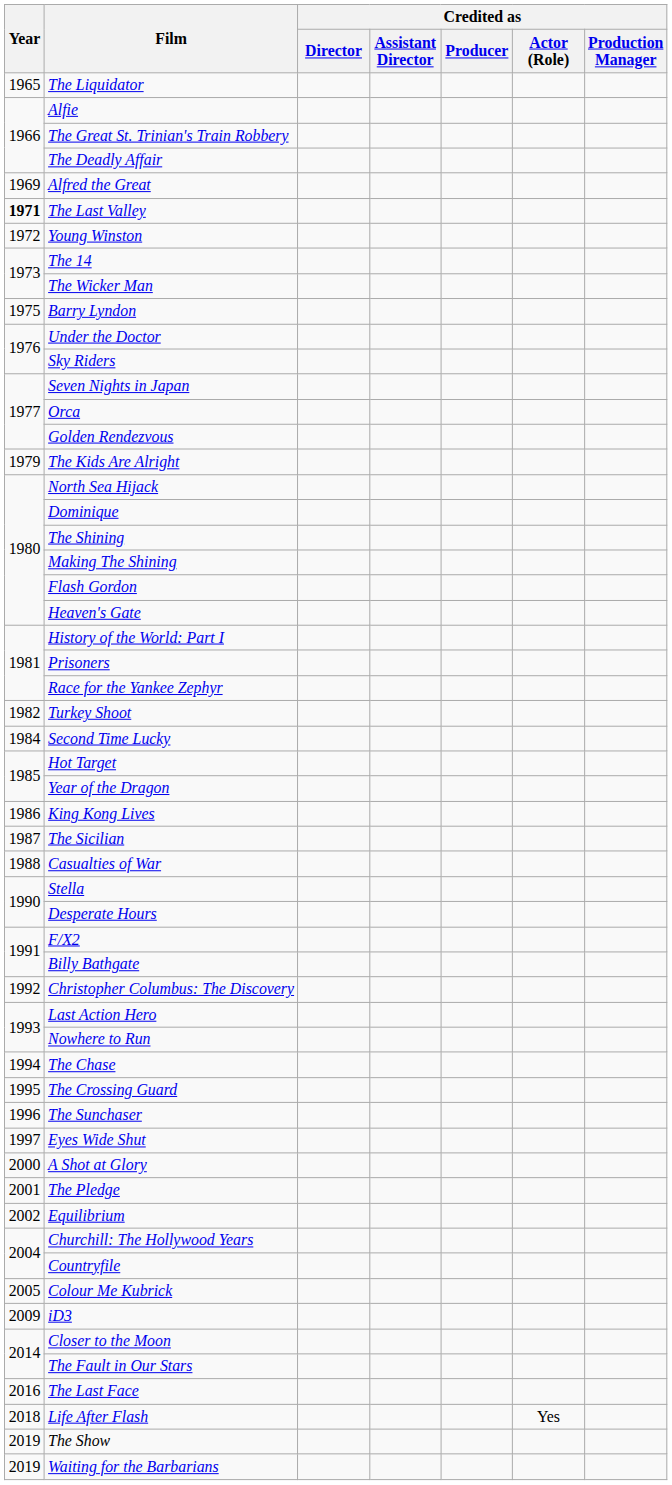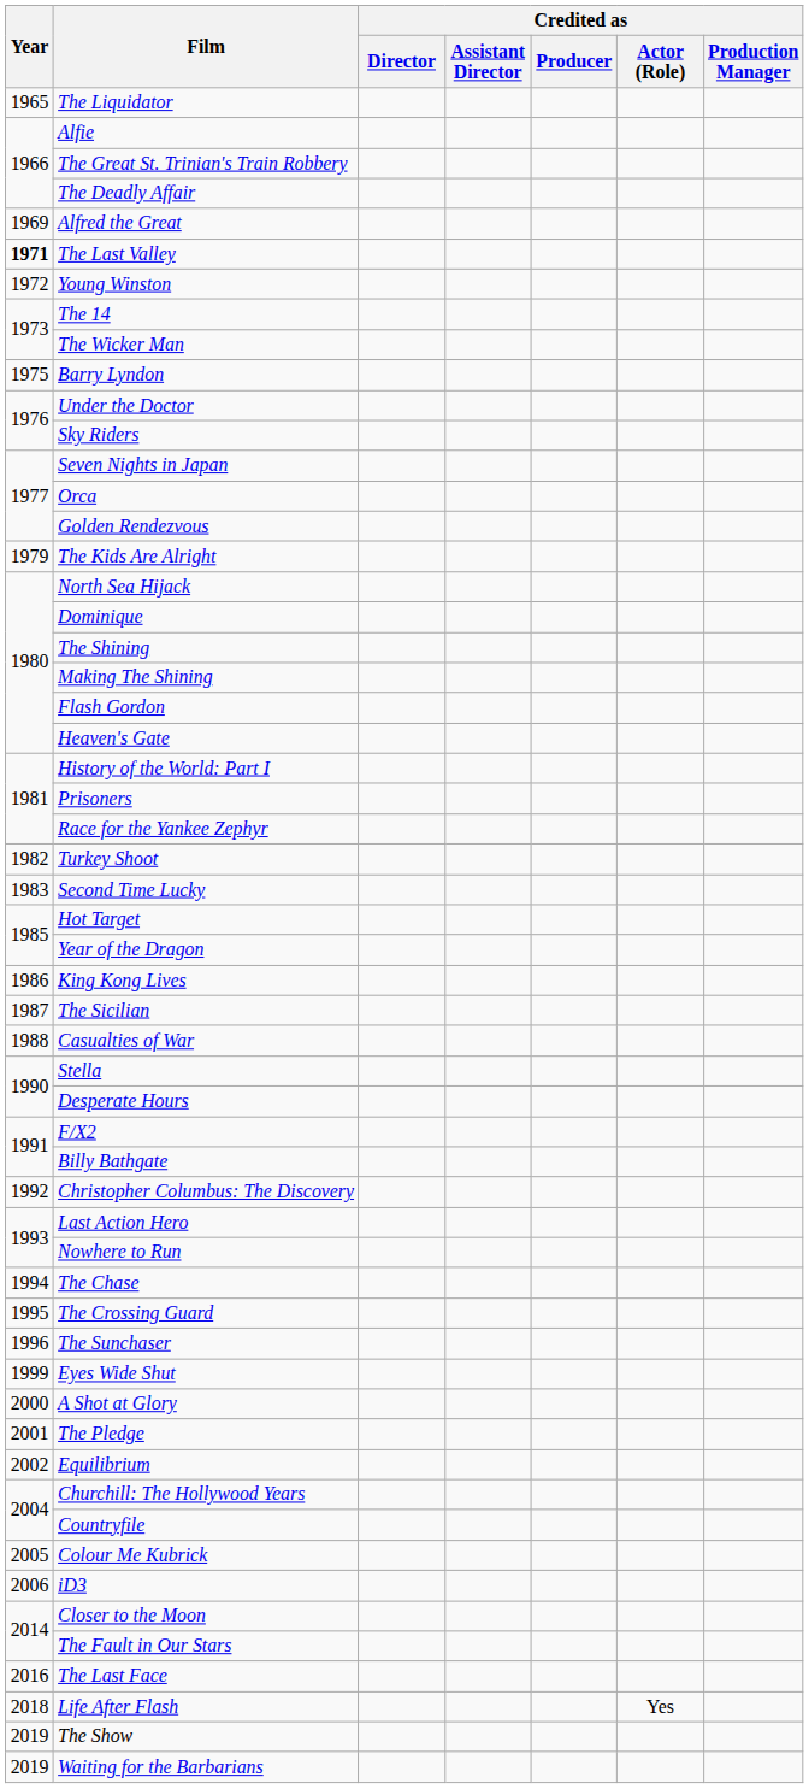 <table class="wikitable sortable" style="text-align:center">
 <tr>
 <th rowspan="2" style="width:33px">Year</th>
 <th rowspan="2">Film</th>
 <th colspan="5">Credited as</th>
 </tr>
 <tr>
 <th width=65><a href='#'>Director</a></th>
 <th width=65><a href='#'>Assistant Director</a></th>
 <th width=65><a href='#'>Producer</a></th>
 <th width=65><a href='#'>Actor</a> (Role)</th>
 <th width=65><a href='#'>Production Manager</a></th>
 </tr>
 <tr>
 <td>1965</td>
 <td style="text-align:left"><em><a href='#'>The Liquidator</a></em></td>
 <td></td>
 <td></td>
 <td></td>
 <td></td>
 <td style="text-align:left"></td>
 </tr>
 <tr>
 <td rowspan=3>1966</td>
 <td style="text-align:left"><em><a href='#'>Alfie</a></em></td>
 <td></td>
 <td></td>
 <td></td>
 <td></td>
 <td style="text-align:left"></td>
 </tr>
 <tr>
 <td style="text-align:left"><em><a href='#'>The Great St. Trinian's Train Robbery</a></em></td>
 <td></td>
 <td></td>
 <td></td>
 <td></td>
 <td style="text-align:left"></td>
 </tr>
 <tr>
 <td style="text-align:left"><em><a href='#'>The Deadly Affair</a></em></td>
 <td></td>
 <td></td>
 <td></td>
 <td></td>
 <td style="text-align:left"></td>
 </tr>
 <tr>
 <td>1969</td>
 <td style="text-align:left"><em><a href='#'>Alfred the Great</a></em></td>
 <td></td>
 <td></td>
 <td></td>
 <td></td>
 <td style="text-align:left"></td>
 </tr>
 <tr>
 <td><strong>1971</strong></td>
 <td style="text-align:left"><em><a href='#'>The Last Valley</a></em></td>
 <td></td>
 <td></td>
 <td></td>
 <td></td>
 <td style="text-align:left"></td>
 </tr>
 <tr>
 <td>1972</td>
 <td style="text-align:left"><em><a href='#'>Young Winston</a></em></td>
 <td></td>
 <td></td>
 <td></td>
 <td></td>
 <td style="text-align:left"></td>
 </tr>
 <tr>
 <td rowspan=2>1973</td>
 <td style="text-align:left"><em><a href='#'>The 14</a></em></td>
 <td></td>
 <td></td>
 <td></td>
 <td></td>
 <td style="text-align:left"></td>
 </tr>
 <tr>
 <td style="text-align:left"><em><a href='#'>The Wicker Man</a></em></td>
 <td></td>
 <td></td>
 <td></td>
 <td></td>
 <td style="text-align:left"></td>
 </tr>
 <tr>
 <td>1975</td>
 <td style="text-align:left"><em><a href='#'>Barry Lyndon</a></em></td>
 <td></td>
 <td></td>
 <td></td>
 <td></td>
 <td style="text-align:left"></td>
 </tr>
 <tr>
 <td rowspan=2>1976</td>
 <td style="text-align:left"><em><a href='#'>Under the Doctor</a></em></td>
 <td></td>
 <td></td>
 <td></td>
 <td style="text-align:left"></td>
 <td></td>
 </tr>
 <tr>
 <td style="text-align:left"><em><a href='#'>Sky Riders</a></em></td>
 <td></td>
 <td></td>
 <td></td>
 <td></td>
 <td style="text-align:left"></td>
 </tr>
 <tr>
 <td rowspan=3>1977</td>
 <td style="text-align:left"><em><a href='#'>Seven Nights in Japan</a></em></td>
 <td></td>
 <td></td>
 <td></td>
 <td></td>
 <td style="text-align:left"></td>
 </tr>
 <tr>
 <td style="text-align:left"><em><a href='#'>Orca</a></em></td>
 <td></td>
 <td></td>
 <td></td>
 <td></td>
 <td style="text-align:left"></td>
 </tr>
 <tr>
 <td style="text-align:left"><em><a href='#'>Golden Rendezvous</a></em></td>
 <td></td>
 <td></td>
 <td></td>
 <td></td>
 <td style="text-align:left"></td>
 </tr>
 <tr>
 <td>1979</td>
 <td style="text-align:left"><em><a href='#'>The Kids Are Alright</a></em></td>
 <td></td>
 <td></td>
 <td></td>
 <td></td>
 <td style="text-align:left"></td>
 </tr>
 <tr>
 <td rowspan=6>1980</td>
 <td style="text-align:left"><em><a href='#'>North Sea Hijack</a></em></td>
 <td></td>
 <td></td>
 <td></td>
 <td></td>
 <td style="text-align:left"></td>
 </tr>
 <tr>
 <td style="text-align:left"><em><a href='#'>Dominique</a></em></td>
 <td></td>
 <td></td>
 <td></td>
 <td></td>
 <td style="text-align:left"></td>
 </tr>
 <tr>
 <td style="text-align:left"><em><a href='#'>The Shining</a></em></td>
 <td></td>
 <td></td>
 <td></td>
 <td></td>
 <td style="text-align:left"></td>
 </tr>
 <tr>
 <td style="text-align:left"><em><a href='#'>Making The Shining</a></em></td>
 <td></td>
 <td></td>
 <td></td>
 <td></td>
 <td style="text-align:left"></td>
 </tr>
 <tr>
 <td style="text-align:left"><em><a href='#'>Flash Gordon</a></em></td>
 <td></td>
 <td></td>
 <td></td>
 <td></td>
 <td style="text-align:left"></td>
 </tr>
 <tr>
 <td style="text-align:left"><em><a href='#'>Heaven's Gate</a></em></td>
 <td></td>
 <td></td>
 <td></td>
 <td></td>
 <td style="text-align:left"></td>
 </tr>
 <tr>
 <td rowspan=3>1981</td>
 <td style="text-align:left"><em><a href='#'>History of the World: Part I</a></em></td>
 <td></td>
 <td></td>
 <td></td>
 <td></td>
 <td style="text-align:left"></td>
 </tr>
 <tr>
 <td style="text-align:left"><em><a href='#'>Prisoners</a></em></td>
 <td></td>
 <td></td>
 <td></td>
 <td></td>
 <td style="text-align:left"></td>
 </tr>
 <tr>
 <td style="text-align:left"><em><a href='#'>Race for the Yankee Zephyr</a></em></td>
 <td></td>
 <td></td>
 <td></td>
 <td></td>
 <td style="text-align:left"></td>
 </tr>
 <tr>
 <td>1982</td>
 <td style="text-align:left"><em><a href='#'>Turkey Shoot</a></em></td>
 <td></td>
 <td></td>
 <td></td>
 <td></td>
 <td style="text-align:left"></td>
 </tr>
 <tr>
-<td>1984</td>
+<td>1983</td>
 <td style="text-align:left"><em><a href='#'>Second Time Lucky</a></em></td>
 <td></td>
 <td></td>
 <td></td>
 <td></td>
 <td style="text-align:left"></td>
 </tr>
 <tr>
 <td rowspan=2>1985</td>
 <td style="text-align:left"><em><a href='#'>Hot Target</a></em></td>
 <td></td>
 <td></td>
 <td></td>
 <td></td>
 <td style="text-align:left"></td>
 </tr>
 <tr>
 <td style="text-align:left"><em><a href='#'>Year of the Dragon</a></em></td>
 <td></td>
 <td></td>
 <td></td>
 <td></td>
 <td style="text-align:left"></td>
 </tr>
 <tr>
 <td>1986</td>
 <td style="text-align:left"><em><a href='#'>King Kong Lives</a></em></td>
 <td></td>
 <td></td>
 <td></td>
 <td></td>
 <td style="text-align:left"></td>
 </tr>
 <tr>
 <td>1987</td>
 <td style="text-align:left"><em><a href='#'>The Sicilian</a></em></td>
 <td></td>
 <td></td>
 <td></td>
 <td></td>
 <td style="text-align:left"></td>
 </tr>
 <tr>
 <td>1988</td>
 <td style="text-align:left"><em><a href='#'>Casualties of War</a></em></td>
 <td></td>
 <td></td>
 <td></td>
 <td></td>
 <td style="text-align:left"></td>
 </tr>
 <tr>
 <td rowspan=2>1990</td>
 <td style="text-align:left"><em><a href='#'>Stella</a></em></td>
 <td></td>
 <td></td>
 <td></td>
 <td></td>
 <td style="text-align:left"></td>
 </tr>
 <tr>
 <td style="text-align:left"><em><a href='#'>Desperate Hours</a></em></td>
 <td></td>
 <td></td>
 <td></td>
 <td></td>
 <td style="text-align:left"></td>
 </tr>
 <tr>
 <td rowspan=2>1991</td>
 <td style="text-align:left"><em><a href='#'>F/X2</a></em></td>
 <td></td>
 <td></td>
 <td></td>
 <td></td>
 <td style="text-align:left"></td>
 </tr>
 <tr>
 <td style="text-align:left"><em><a href='#'>Billy Bathgate</a></em></td>
 <td></td>
 <td></td>
 <td></td>
 <td></td>
 <td style="text-align:left"></td>
 </tr>
 <tr>
 <td>1992</td>
 <td style="text-align:left"><em><a href='#'>Christopher Columbus: The Discovery</a></em></td>
 <td></td>
 <td></td>
 <td></td>
 <td></td>
 <td style="text-align:left"></td>
 </tr>
 <tr>
 <td rowspan=2>1993</td>
 <td style="text-align:left"><em><a href='#'>Last Action Hero</a></em></td>
 <td></td>
 <td></td>
 <td></td>
 <td></td>
 <td style="text-align:left"></td>
 </tr>
 <tr>
 <td style="text-align:left"><em><a href='#'>Nowhere to Run</a></em></td>
 <td></td>
 <td></td>
 <td></td>
 <td></td>
 <td style="text-align:left"></td>
 </tr>
 <tr>
 <td>1994</td>
 <td style="text-align:left"><em><a href='#'>The Chase</a></em></td>
 <td></td>
 <td></td>
 <td></td>
 <td style="text-align:left"></td>
 <td></td>
 </tr>
 <tr>
 <td>1995</td>
 <td style="text-align:left"><em><a href='#'>The Crossing Guard</a></em></td>
 <td></td>
 <td></td>
 <td></td>
 <td></td>
 <td style="text-align:left"></td>
 </tr>
 <tr>
 <td>1996</td>
 <td style="text-align:left"><em><a href='#'>The Sunchaser</a></em></td>
 <td></td>
 <td></td>
 <td></td>
 <td></td>
 <td style="text-align:left"></td>
 </tr>
 <tr>
-<td>1997</td>
+<td>1999</td>
 <td style="text-align:left"><em><a href='#'>Eyes Wide Shut</a></em></td>
 <td></td>
 <td></td>
 <td></td>
 <td></td>
 <td style="text-align:left"></td>
 </tr>
 <tr>
 <td>2000</td>
 <td style="text-align:left"><em><a href='#'>A Shot at Glory</a></em></td>
 <td></td>
 <td></td>
 <td></td>
 <td></td>
 <td style="text-align:left"></td>
 </tr>
 <tr>
 <td>2001</td>
 <td style="text-align:left"><em><a href='#'>The Pledge</a></em></td>
 <td></td>
 <td></td>
 <td></td>
 <td></td>
 <td style="text-align:left"></td>
 </tr>
 <tr>
 <td>2002</td>
 <td style="text-align:left"><em><a href='#'>Equilibrium</a></em></td>
 <td></td>
 <td></td>
 <td></td>
 <td></td>
 <td style="text-align:left"></td>
 </tr>
 <tr>
 <td rowspan=2>2004</td>
 <td style="text-align:left"><em><a href='#'>Churchill: The Hollywood Years</a></em></td>
 <td></td>
 <td></td>
 <td></td>
 <td></td>
 <td style="text-align:left"></td>
 </tr>
 <tr>
 <td style="text-align:left"><em><a href='#'>Countryfile</a></em></td>
 <td></td>
 <td></td>
 <td></td>
 <td></td>
 <td style="text-align:left"></td>
 </tr>
 <tr>
 <td>2005</td>
 <td style="text-align:left"><em><a href='#'>Colour Me Kubrick</a></em></td>
 <td></td>
 <td></td>
 <td></td>
 <td></td>
 <td style="text-align:left"></td>
 </tr>
 <tr>
-<td>2009</td>
+<td>2006</td>
 <td style="text-align:left"><em><a href='#'>iD3</a></em></td>
 <td></td>
 <td></td>
 <td></td>
 <td></td>
 <td style="text-align:left"></td>
 </tr>
 <tr>
 <td rowspan=2>2014</td>
 <td style="text-align:left"><em><a href='#'>Closer to the Moon</a></em></td>
 <td></td>
 <td></td>
 <td></td>
 <td></td>
 <td style="text-align:left"></td>
 </tr>
 <tr>
 <td style="text-align:left"><em><a href='#'>The Fault in Our Stars</a></em></td>
 <td></td>
 <td></td>
 <td></td>
 <td></td>
 <td></td>
 </tr>
 <tr>
 <td>2016</td>
 <td style="text-align:left"><em><a href='#'>The Last Face</a></em></td>
 <td></td>
 <td></td>
 <td></td>
 <td></td>
 <td></td>
 </tr>
 <tr>
 <td>2018</td>
 <td style="text-align:left"><em><a href='#'>Life After Flash</a></em></td>
 <td></td>
 <td></td>
 <td></td>
 <td>Yes</td>
 <td></td>
 </tr>
 <tr>
 <td>2019</td>
 <td style="text-align:left"><em>The Show</em></td>
 <td></td>
 <td></td>
 <td></td>
 <td></td>
 <td></td>
 </tr>
 <tr>
 <td>2019</td>
 <td style="text-align:left"><em><a href='#'>Waiting for the Barbarians</a></em></td>
 <td></td>
 <td></td>
 <td></td>
 <td></td>
 <td></td>
 </tr>
 </table>
